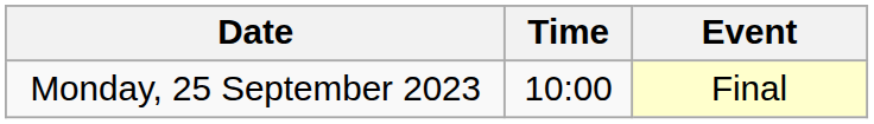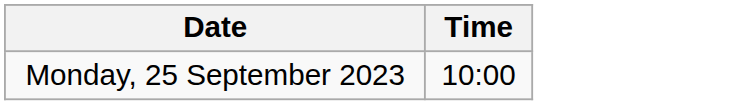 <table class = "wikitable" style="text-align:center;">
 <tr>
 <th width=220>Date</th>
 <th width=50>Time</th>
-<th width=100>Event</th>
 </tr>
 <tr>
 <td>Monday, 25 September 2023</td>
 <td>10:00</td>
-<td bgcolor=ffffcc>Final</td>
 </tr>
 </table>
